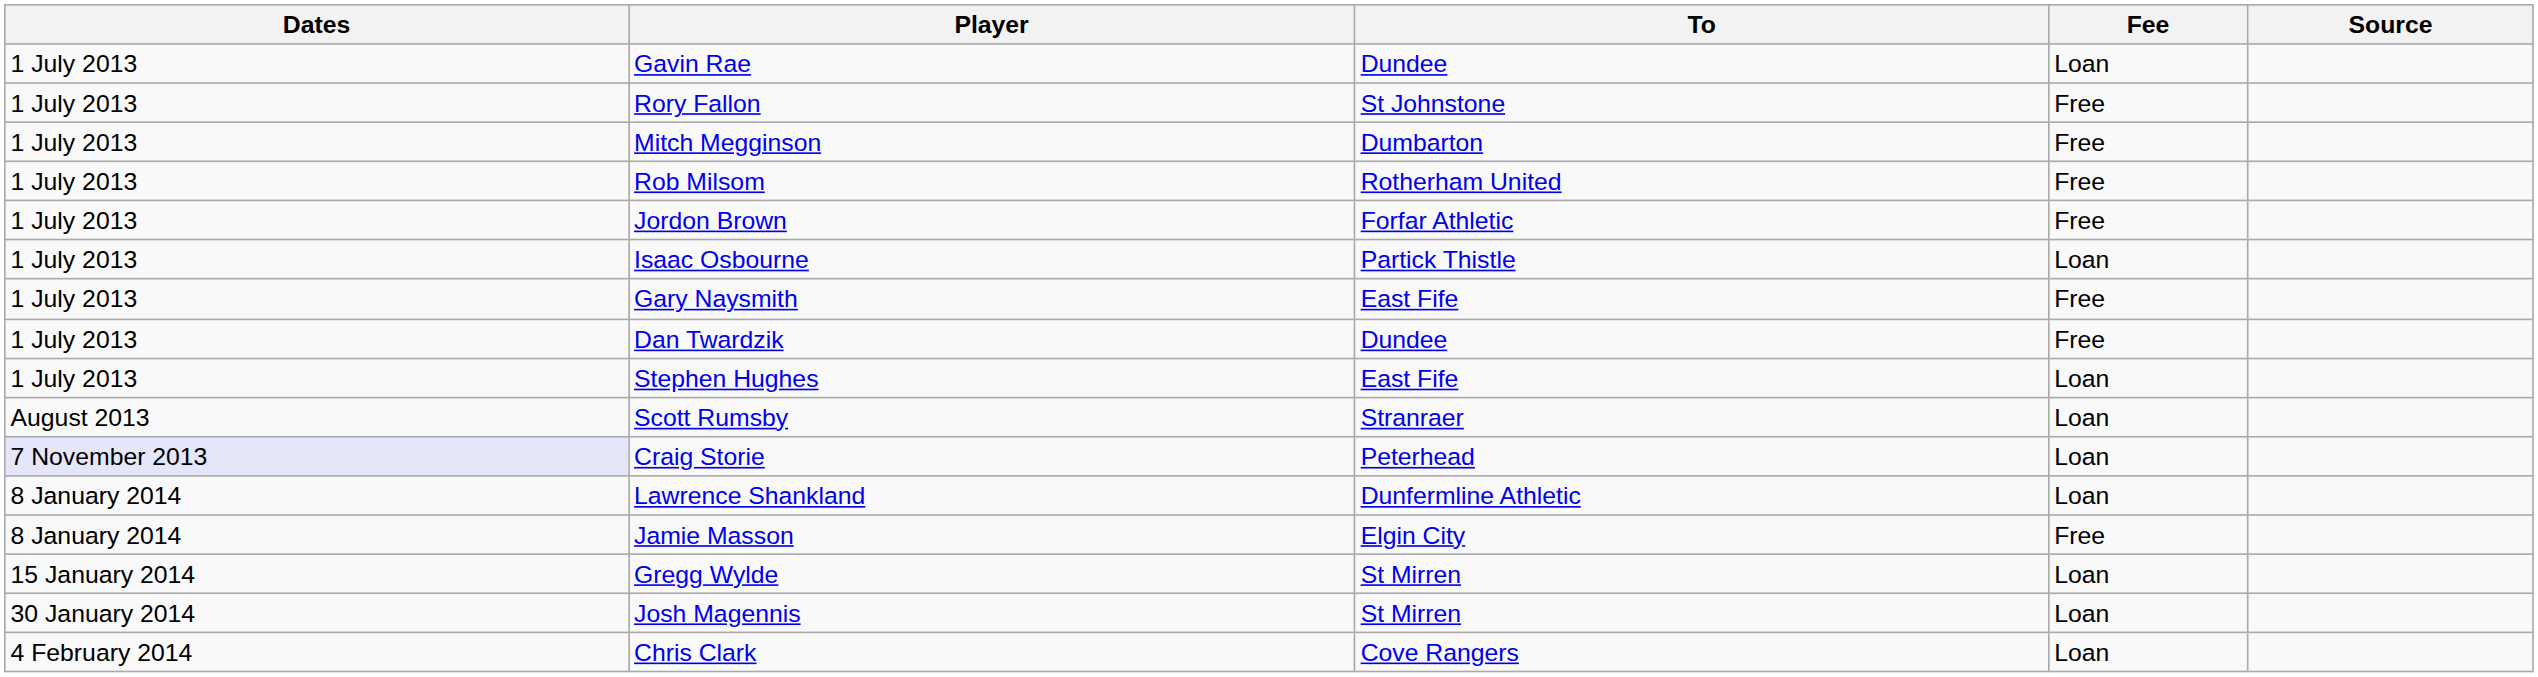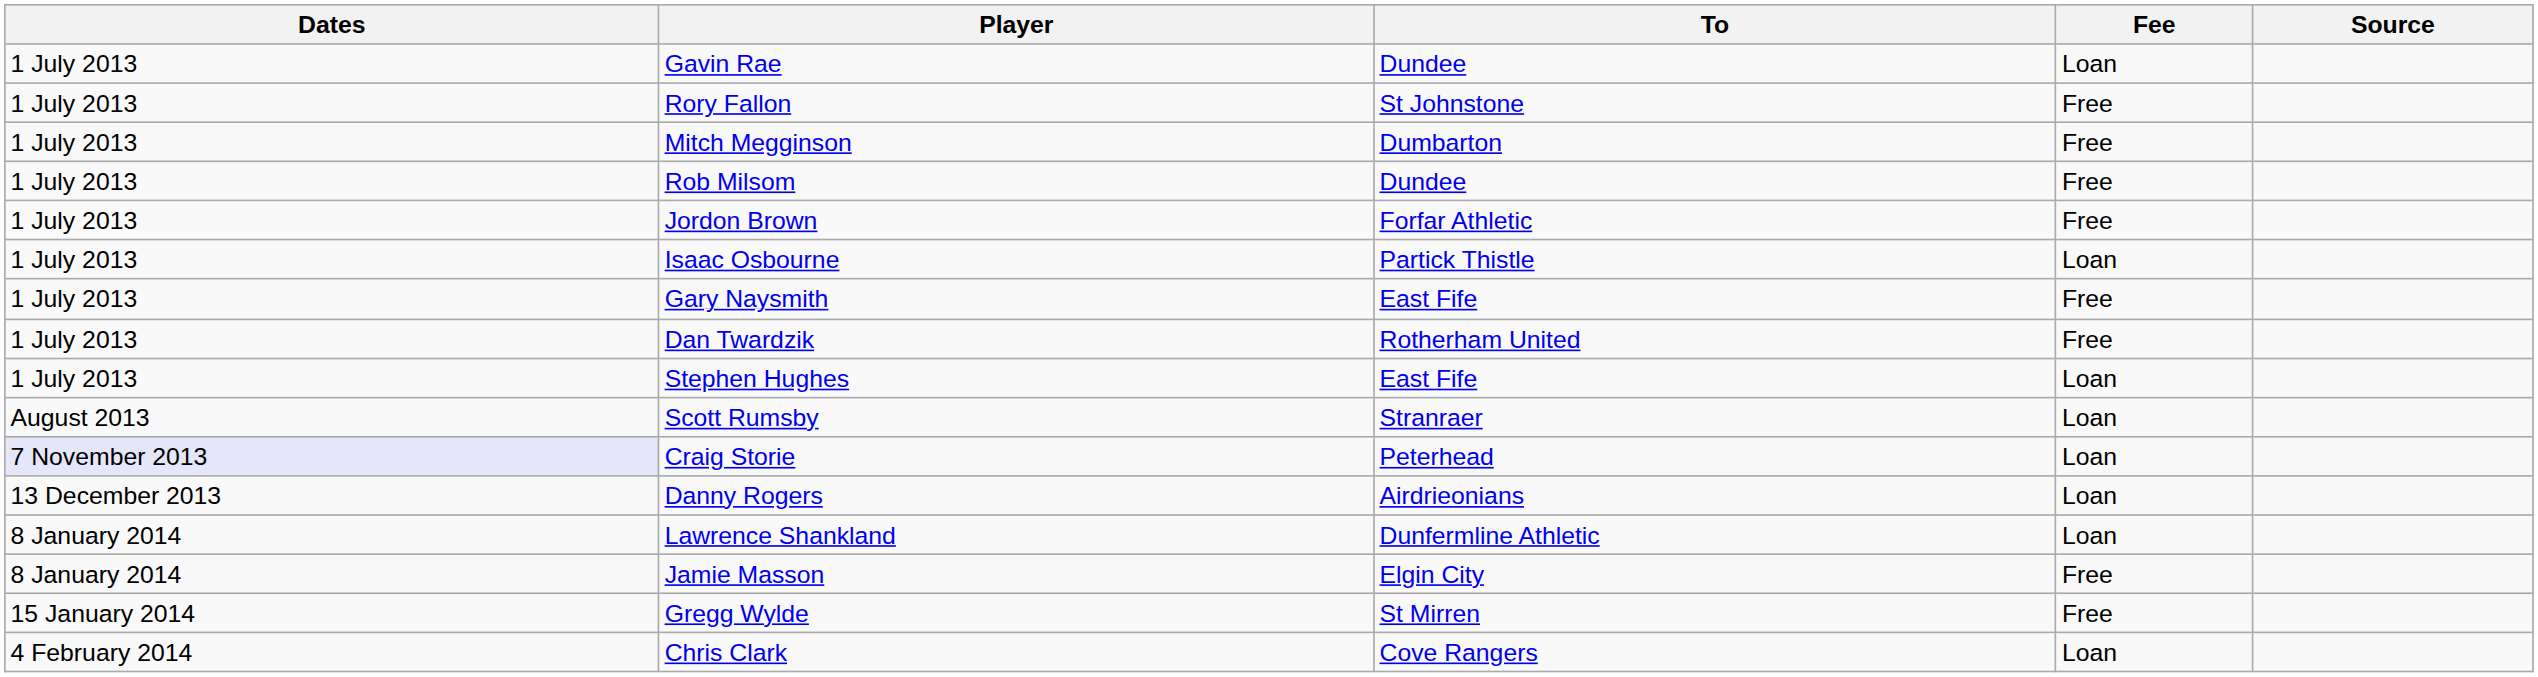 <table class="wikitable" style="text-align:center; font-size:95%;width:98%; text-align:left">
 <tr>
 <th>Dates</th>
 <th>Player</th>
 <th>To</th>
 <th>Fee</th>
 <th>Source</th>
 </tr>
 <tr>
 <td>1 July 2013</td>
 <td> <a href='#'>Gavin Rae</a></td>
 <td> <a href='#'>Dundee</a></td>
 <td>Loan</td>
 <td></td>
 </tr>
 <tr>
 <td>1 July 2013</td>
 <td> <a href='#'>Rory Fallon</a></td>
 <td> <a href='#'>St Johnstone</a></td>
 <td>Free</td>
 <td></td>
 </tr>
 <tr>
 <td>1 July 2013</td>
 <td> <a href='#'>Mitch Megginson</a></td>
 <td> <a href='#'>Dumbarton</a></td>
 <td>Free</td>
 <td></td>
 </tr>
 <tr>
 <td>1 July 2013</td>
 <td> <a href='#'>Rob Milsom</a></td>
-<td> <a href='#'>Rotherham United</a></td>
+<td> <a href='#'>Dundee</a></td>
 <td>Free</td>
 <td></td>
 </tr>
 <tr>
 <td>1 July 2013</td>
 <td> <a href='#'>Jordon Brown</a></td>
 <td> <a href='#'>Forfar Athletic</a></td>
 <td>Free</td>
 <td></td>
 </tr>
 <tr>
 <td>1 July 2013</td>
 <td> <a href='#'>Isaac Osbourne</a></td>
 <td> <a href='#'>Partick Thistle</a></td>
 <td>Loan</td>
 <td></td>
 </tr>
 <tr>
 <td>1 July 2013</td>
 <td> <a href='#'>Gary Naysmith</a></td>
 <td> <a href='#'>East Fife</a></td>
 <td>Free</td>
 <td></td>
 </tr>
 <tr>
 <td>1 July 2013</td>
 <td> <a href='#'>Dan Twardzik</a></td>
-<td> <a href='#'>Dundee</a></td>
+<td> <a href='#'>Rotherham United</a></td>
 <td>Free</td>
 <td></td>
 </tr>
 <tr>
 <td>1 July 2013</td>
 <td> <a href='#'>Stephen Hughes</a></td>
 <td> <a href='#'>East Fife</a></td>
 <td>Loan</td>
 <td></td>
 </tr>
 <tr>
 <td>August 2013</td>
 <td> <a href='#'>Scott Rumsby</a></td>
 <td> <a href='#'>Stranraer</a></td>
 <td>Loan</td>
 <td></td>
 </tr>
 <tr>
 <td style="background: lavender;">7 November 2013</td>
 <td> <a href='#'>Craig Storie</a></td>
 <td> <a href='#'>Peterhead</a></td>
 <td>Loan</td>
 <td></td>
 </tr>
 <tr>
+<td>13 December 2013</td>
+<td> <a href='#'>Danny Rogers</a></td>
+<td> <a href='#'>Airdrieonians</a></td>
+<td>Loan</td>
+<td></td>
+</tr>
+<tr>
 <td>8 January 2014</td>
 <td> <a href='#'>Lawrence Shankland</a></td>
 <td> <a href='#'>Dunfermline Athletic</a></td>
 <td>Loan</td>
 <td></td>
 </tr>
 <tr>
 <td>8 January 2014</td>
 <td> <a href='#'>Jamie Masson</a></td>
 <td> <a href='#'>Elgin City</a></td>
 <td>Free</td>
 <td></td>
 </tr>
 <tr>
 <td>15 January 2014</td>
 <td> <a href='#'>Gregg Wylde</a></td>
 <td> <a href='#'>St Mirren</a></td>
-<td>Loan</td>
-<td></td>
-</tr>
-<tr>
-<td>30 January 2014</td>
-<td> <a href='#'>Josh Magennis</a></td>
-<td> <a href='#'>St Mirren</a></td>
-<td>Loan</td>
+<td>Free</td>
 <td></td>
 </tr>
 <tr>
 <td>4 February 2014</td>
 <td> <a href='#'>Chris Clark</a></td>
 <td> <a href='#'>Cove Rangers</a></td>
 <td>Loan</td>
 <td></td>
 </tr>
 </table>
